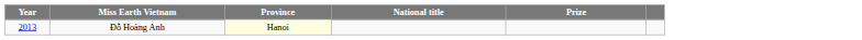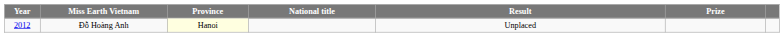 <table class="wikitable sortable" style="font-size: 83%; text-align:center">
 <tr bgcolor="#787878" align="center" colspan="10">
 <th width="60" style="background-color:#787878;color:#FFFFFF;"><span><strong>Year</strong></span></th>
 <th width="250" style="background-color:#787878;color:#FFFFFF;">Miss Earth Vietnam</th>
 <th width="150" style="background-color:#787878;color:#FFFFFF;"><span><strong>Province</strong></span></th>
 <th width="250" style="background-color:#787878;color:#FFFFFF;"><span><strong>National title</strong></span></th>
+<th width="600" style="background-color:#787878;color:#FFFFFF;"><span><strong>Result</strong></span></th>
 <th width="200" style="background-color:#787878;color:#FFFFFF;"><span><strong>Prize</strong></span></th>
 <th width="20" style="background-color:#787878;color:#FFFFFF;"><span><strong></strong></span></th>
 </tr>
 <tr>
-<td> <a href='#'>2013</a></td>
+<td> <a href='#'>2012</a></td>
 <td>Đỗ Hoàng Anh</td>
 <td style="background: lightyellow;">Hanoi</td>
 <td></td>
+<td>Unplaced</td>
 <td></td>
 <td></td>
 </tr>
 </table>
